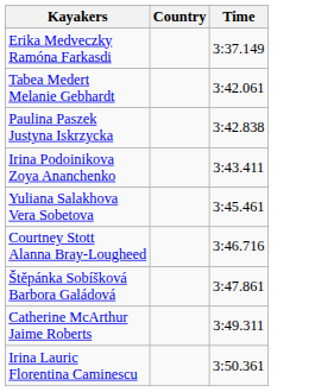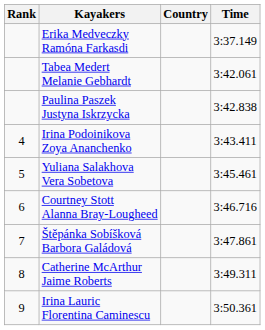 <table class="wikitable" style="text-align:center">
 <tr>
+<th>Rank</th>
 <th>Kayakers</th>
 <th>Country</th>
 <th>Time</th>
 </tr>
 <tr>
+<td></td>
 <td align="left"><a href='#'>Erika Medveczky</a><br><a href='#'>Ramóna Farkasdi</a></td>
 <td align="left"></td>
 <td>3:37.149</td>
 </tr>
 <tr>
+<td></td>
 <td align="left"><a href='#'>Tabea Medert</a><br><a href='#'>Melanie Gebhardt</a></td>
 <td align="left"></td>
 <td>3:42.061</td>
 </tr>
 <tr>
+<td></td>
 <td align="left"><a href='#'>Paulina Paszek</a><br><a href='#'>Justyna Iskrzycka</a></td>
 <td align="left"></td>
 <td>3:42.838</td>
 </tr>
 <tr>
+<td>4</td>
 <td align="left"><a href='#'>Irina Podoinikova</a><br><a href='#'>Zoya Ananchenko</a></td>
 <td align="left"></td>
 <td>3:43.411</td>
 </tr>
 <tr>
+<td>5</td>
 <td align="left"><a href='#'>Yuliana Salakhova</a><br><a href='#'>Vera Sobetova</a></td>
 <td align="left"></td>
 <td>3:45.461</td>
 </tr>
 <tr>
+<td>6</td>
 <td align="left"><a href='#'>Courtney Stott</a><br><a href='#'>Alanna Bray-Lougheed</a></td>
 <td align="left"></td>
 <td>3:46.716</td>
 </tr>
 <tr>
+<td>7</td>
 <td align="left"><a href='#'>Štěpánka Sobíšková</a><br><a href='#'>Barbora Galádová</a></td>
 <td align="left"></td>
 <td>3:47.861</td>
 </tr>
 <tr>
+<td>8</td>
 <td align="left"><a href='#'>Catherine McArthur</a><br><a href='#'>Jaime Roberts</a></td>
 <td align="left"></td>
 <td>3:49.311</td>
 </tr>
 <tr>
+<td>9</td>
 <td align="left"><a href='#'>Irina Lauric</a><br><a href='#'>Florentina Caminescu</a></td>
 <td align="left"></td>
 <td>3:50.361</td>
 </tr>
 </table>
